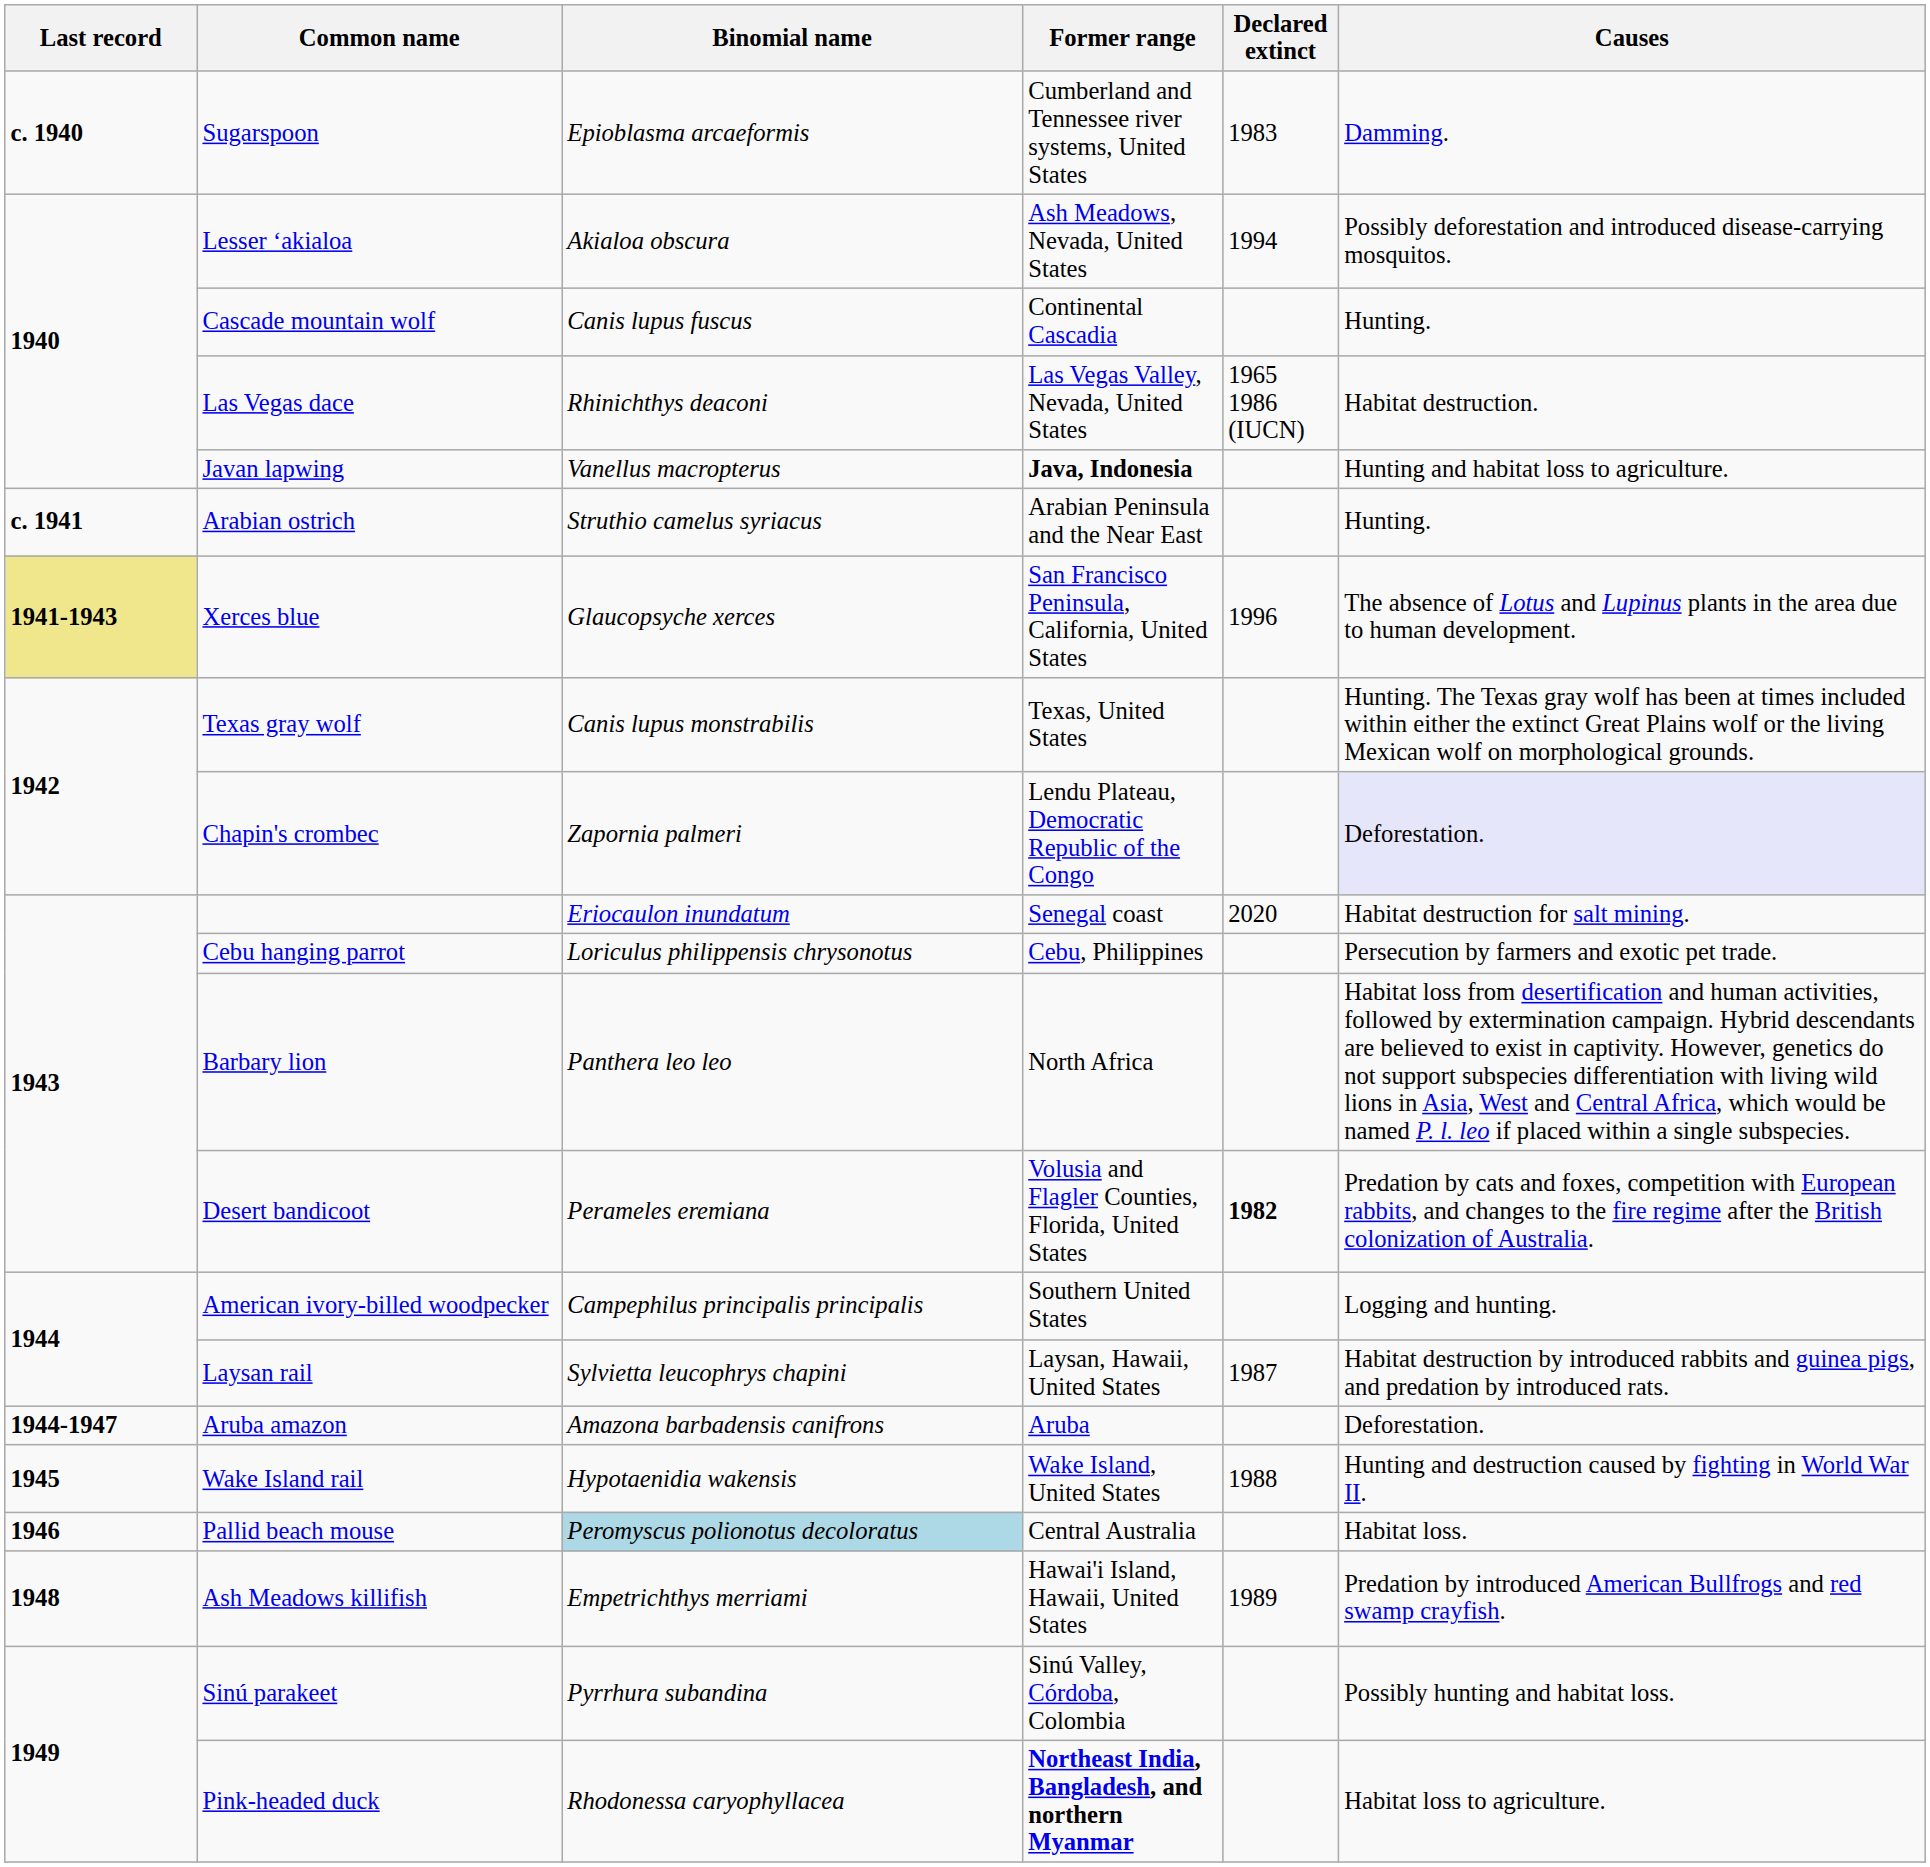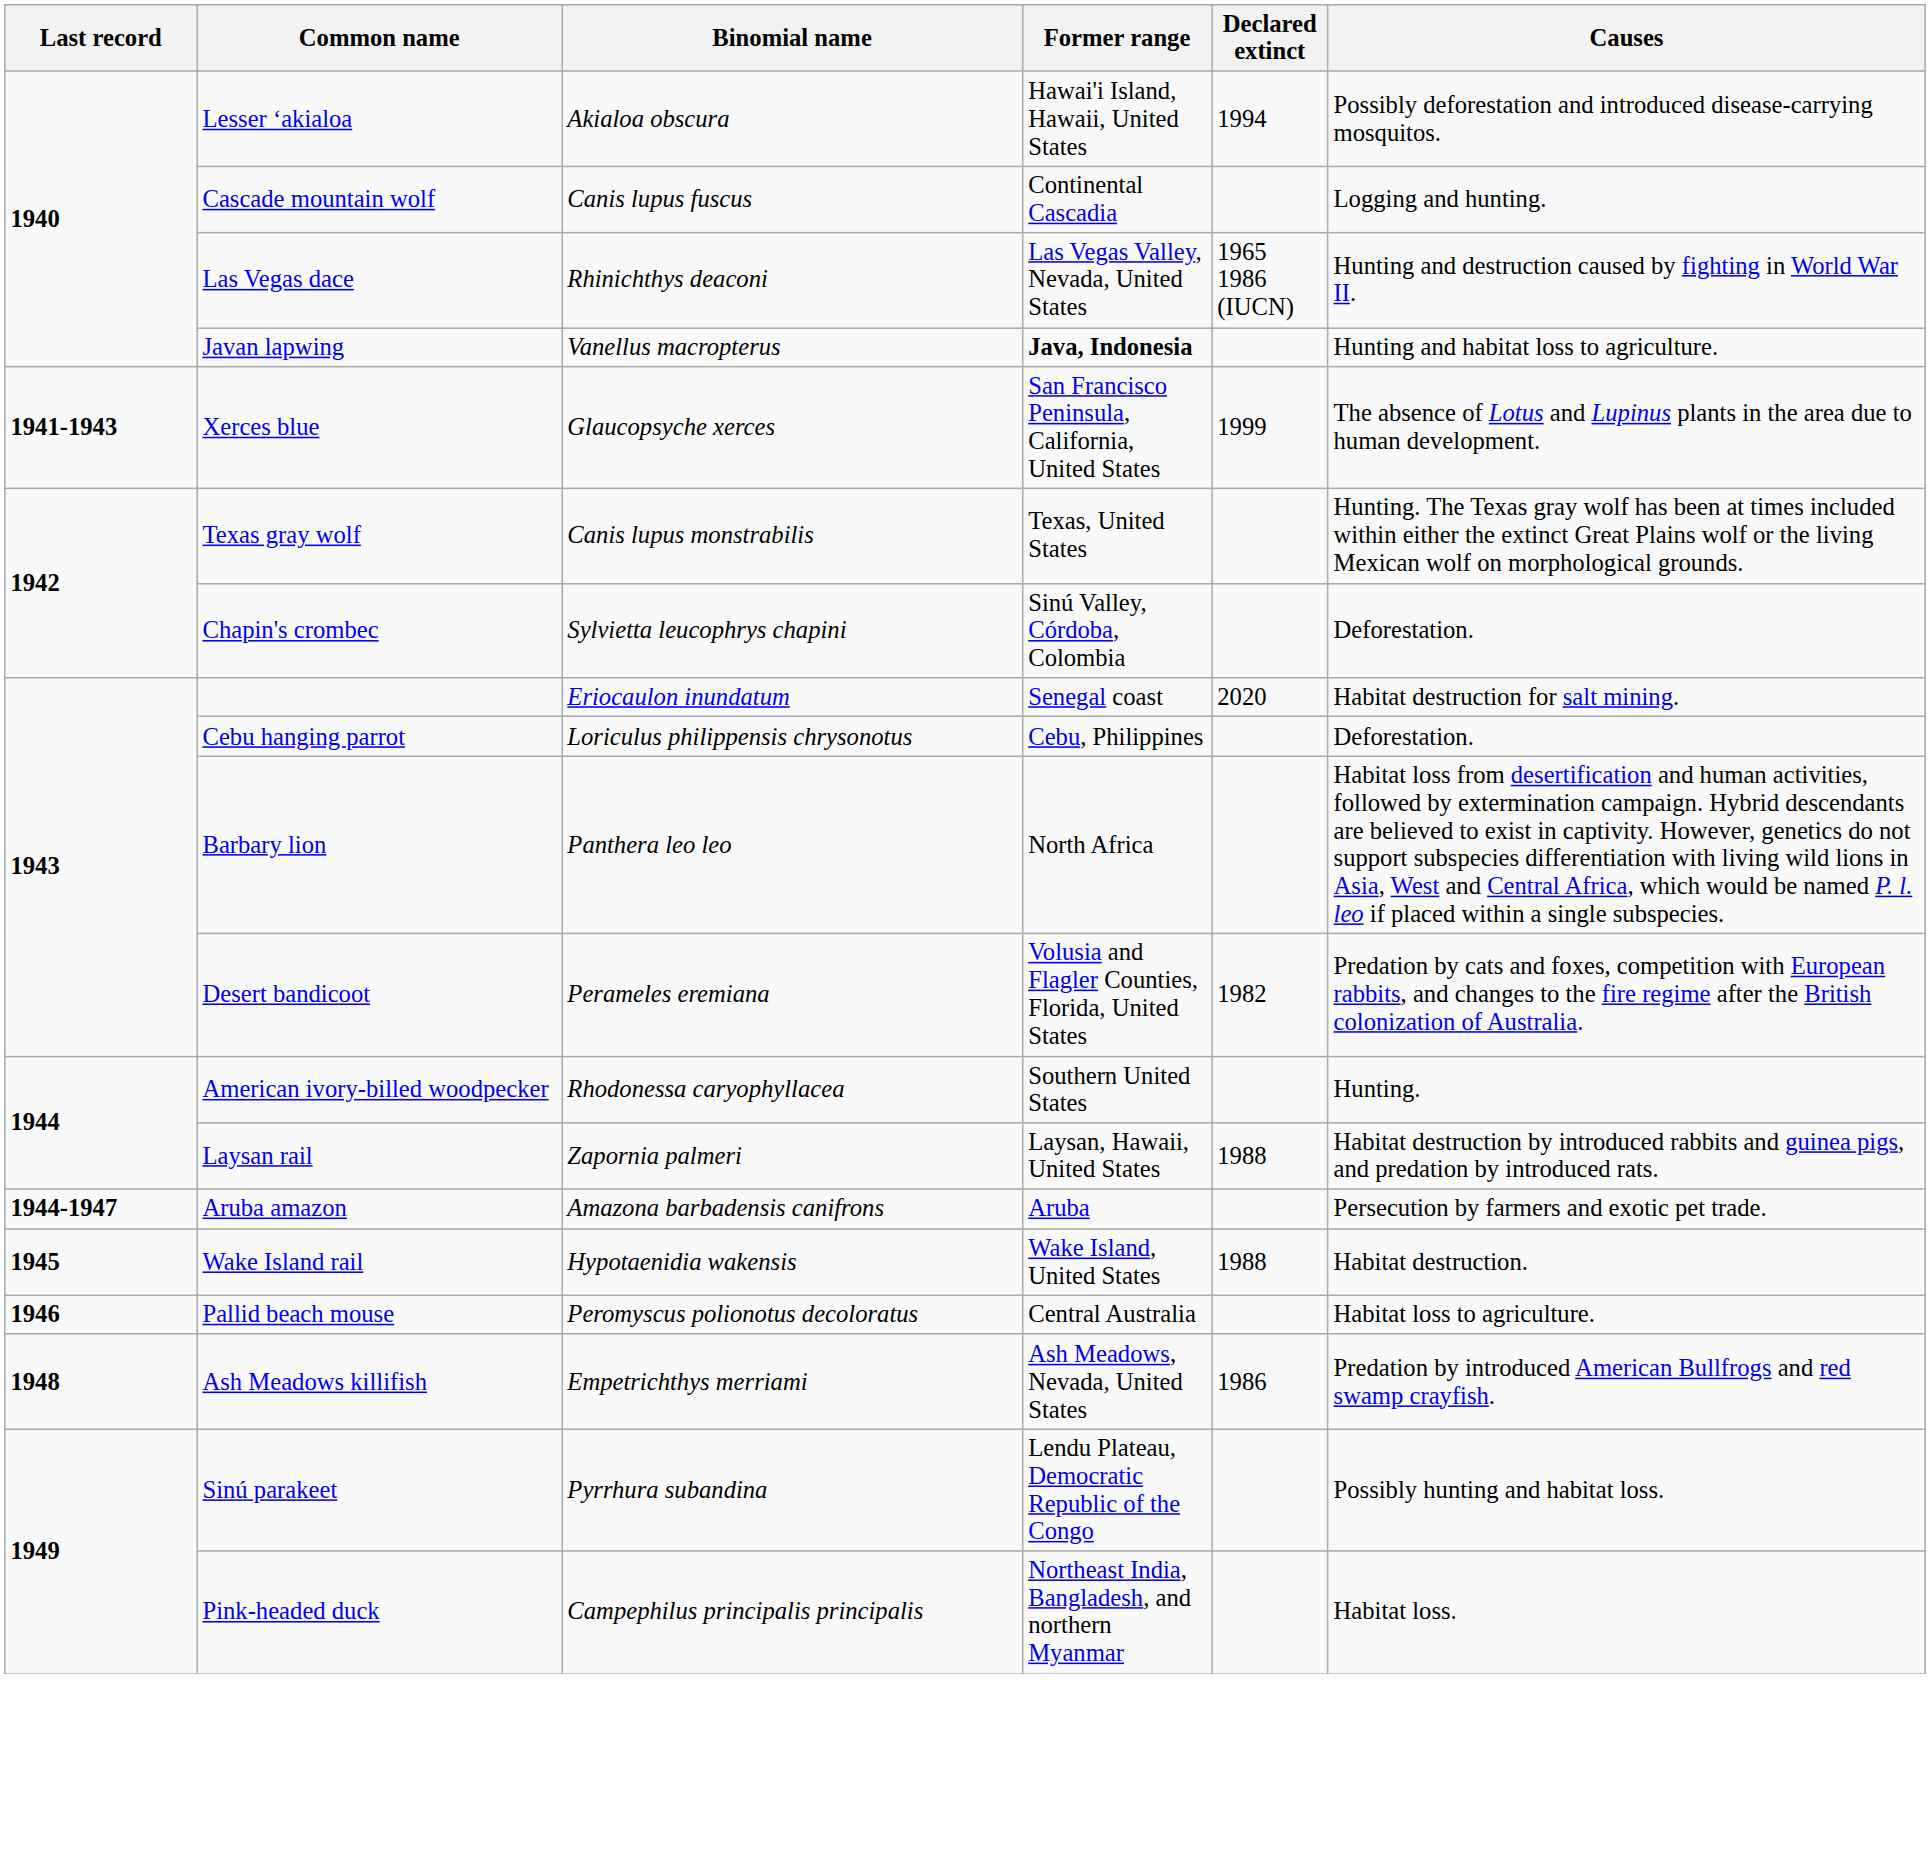 <table class="wikitable sortable">
 <tr>
 <th style="width:10%;">Last record</th>
 <th style="width:19%;">Common name</th>
 <th style="width:24%;">Binomial name</th>
 <th>Former range</th>
 <th>Declared extinct</th>
 <th>Causes</th>
 </tr>
 <tr>
-<td><strong>c. 1940</strong></td>
-<td><a href='#'>Sugarspoon</a></td>
-<td><em>Epioblasma arcaeformis</em></td>
-<td>Cumberland and Tennessee river systems, United States</td>
-<td>1983 </td>
-<td><a href='#'>Damming</a>.</td>
-</tr>
-<tr>
 <td rowspan="4"><strong>1940</strong></td>
 <td><a href='#'>Lesser ʻakialoa</a></td>
 <td><em>Akialoa obscura</em></td>
-<td><a href='#'>Ash Meadows</a>, Nevada, United States</td>
+<td>Hawai'i Island, Hawaii, United States</td>
 <td>1994 </td>
 <td>Possibly deforestation and introduced disease-carrying mosquitos.</td>
 </tr>
 <tr>
 <td><a href='#'>Cascade mountain wolf</a></td>
 <td><em>Canis lupus fuscus</em></td>
 <td>Continental <a href='#'>Cascadia</a></td>
 <td></td>
-<td>Hunting.</td>
+<td>Logging and hunting.</td>
 </tr>
 <tr>
 <td><a href='#'>Las Vegas dace</a></td>
 <td><em>Rhinichthys deaconi</em></td>
 <td><a href='#'>Las Vegas Valley</a>, Nevada, United States</td>
 <td>1965<br>1986 (IUCN)</td>
-<td>Habitat destruction.</td>
+<td>Hunting and destruction caused by <a href='#'>fighting</a> in <a href='#'>World War II</a>.</td>
 </tr>
 <tr>
 <td><a href='#'>Javan lapwing</a></td>
 <td><em>Vanellus macropterus</em></td>
 <td><strong>Java, Indonesia</strong></td>
 <td></td>
 <td>Hunting and habitat loss to agriculture.</td>
 </tr>
 <tr>
-<td><strong>c. 1941</strong></td>
-<td><a href='#'>Arabian ostrich</a></td>
-<td><em>Struthio camelus syriacus</em></td>
-<td>Arabian Peninsula and the Near East</td>
-<td></td>
-<td>Hunting.</td>
-</tr>
-<tr>
-<td style="background: khaki;"><strong>1941-1943</strong></td>
+<td><strong>1941-1943</strong></td>
 <td><a href='#'>Xerces blue</a></td>
 <td><em>Glaucopsyche xerces</em></td>
 <td><a href='#'>San Francisco Peninsula</a>, California, United States</td>
-<td>1996 </td>
+<td>1999 </td>
 <td>The absence of <a href='#'><em>Lotus</em></a> and <em><a href='#'>Lupinus</a></em> plants in the area due to human development.</td>
 </tr>
 <tr>
 <td rowspan="2"><strong>1942</strong></td>
 <td><a href='#'>Texas gray wolf</a></td>
 <td><em>Canis lupus monstrabilis</em></td>
 <td>Texas, United States</td>
 <td></td>
 <td>Hunting. The Texas gray wolf has been at times included within either the extinct Great Plains wolf or the living Mexican wolf on morphological grounds.</td>
 </tr>
 <tr>
 <td><a href='#'>Chapin's crombec</a></td>
-<td><em>Zapornia palmeri</em></td>
-<td>Lendu Plateau, <a href='#'>Democratic Republic of the Congo</a></td>
+<td><em>Sylvietta leucophrys chapini</em></td>
+<td>Sinú Valley, <a href='#'>Córdoba</a>, Colombia</td>
 <td></td>
-<td style="background: lavender;">Deforestation.</td>
+<td>Deforestation.</td>
 </tr>
 <tr>
 <td rowspan="4"><strong>1943</strong></td>
 <td></td>
 <td><em><a href='#'>Eriocaulon inundatum</a></em></td>
 <td><a href='#'>Senegal</a> coast</td>
 <td>2020 </td>
 <td>Habitat destruction for <a href='#'>salt mining</a>.</td>
 </tr>
 <tr>
 <td><a href='#'>Cebu hanging parrot</a></td>
 <td><em>Loriculus philippensis chrysonotus</em></td>
 <td><a href='#'>Cebu</a>, Philippines</td>
 <td></td>
-<td>Persecution by farmers and exotic pet trade.</td>
+<td>Deforestation.</td>
 </tr>
 <tr>
 <td><a href='#'>Barbary lion</a></td>
 <td><em>Panthera leo leo</em></td>
 <td>North Africa</td>
 <td></td>
 <td>Habitat loss from <a href='#'>desertification</a> and human activities, followed by extermination campaign. Hybrid descendants are believed to exist in captivity. However, genetics do not support subspecies differentiation with living wild lions in <a href='#'>Asia</a>, <a href='#'>West</a> and <a href='#'>Central Africa</a>, which would be named <em><a href='#'>P. l. leo</a></em> if placed within a single subspecies.</td>
 </tr>
 <tr>
 <td><a href='#'>Desert bandicoot</a></td>
 <td><em>Perameles eremiana</em></td>
 <td><a href='#'>Volusia</a> and <a href='#'>Flagler</a> Counties, Florida, United States</td>
-<td><strong>1982 </strong></td>
+<td>1982 </td>
 <td>Predation by cats and foxes, competition with <a href='#'>European rabbits</a>, and changes to the <a href='#'>fire regime</a> after the <a href='#'>British colonization of Australia</a>.</td>
 </tr>
 <tr>
 <td rowspan="2"><strong>1944</strong></td>
 <td><a href='#'>American ivory-billed woodpecker</a></td>
-<td><em>Campephilus principalis principalis</em></td>
+<td><em>Rhodonessa caryophyllacea</em></td>
 <td>Southern United States</td>
 <td></td>
-<td>Logging and hunting.</td>
+<td>Hunting.</td>
 </tr>
 <tr>
 <td><a href='#'>Laysan rail</a></td>
-<td><em>Sylvietta leucophrys chapini</em></td>
+<td><em>Zapornia palmeri</em></td>
 <td>Laysan, Hawaii, United States</td>
-<td>1987 </td>
+<td>1988 </td>
 <td>Habitat destruction by introduced rabbits and <a href='#'>guinea pigs</a>, and predation by introduced rats.</td>
 </tr>
 <tr>
 <td><strong>1944-1947</strong></td>
 <td><a href='#'>Aruba amazon</a></td>
 <td><em>Amazona barbadensis canifrons</em></td>
 <td><a href='#'>Aruba</a></td>
 <td></td>
-<td>Deforestation.</td>
+<td>Persecution by farmers and exotic pet trade.</td>
 </tr>
 <tr>
 <td><strong>1945</strong></td>
 <td><a href='#'>Wake Island rail</a></td>
 <td><em>Hypotaenidia wakensis</em></td>
 <td><a href='#'>Wake Island</a>, United States</td>
 <td>1988 </td>
-<td>Hunting and destruction caused by <a href='#'>fighting</a> in <a href='#'>World War II</a>.</td>
+<td>Habitat destruction.</td>
 </tr>
 <tr>
 <td><strong>1946</strong></td>
 <td><a href='#'>Pallid beach mouse</a></td>
-<td style="background: lightblue;"><em>Peromyscus polionotus decoloratus</em></td>
+<td><em>Peromyscus polionotus decoloratus</em></td>
 <td>Central Australia</td>
 <td></td>
-<td>Habitat loss.</td>
+<td>Habitat loss to agriculture.</td>
 </tr>
 <tr>
 <td><strong>1948</strong></td>
 <td><a href='#'>Ash Meadows killifish</a></td>
 <td><em>Empetrichthys merriami</em></td>
-<td>Hawai'i Island, Hawaii, United States</td>
-<td>1989 </td>
+<td><a href='#'>Ash Meadows</a>, Nevada, United States</td>
+<td>1986 </td>
 <td>Predation by introduced <a href='#'>American Bullfrogs</a> and <a href='#'>red swamp crayfish</a>.</td>
 </tr>
 <tr>
 <td rowspan="2"><strong>1949</strong></td>
 <td><a href='#'>Sinú parakeet</a></td>
 <td><em>Pyrrhura subandina</em></td>
-<td>Sinú Valley, <a href='#'>Córdoba</a>, Colombia</td>
+<td>Lendu Plateau, <a href='#'>Democratic Republic of the Congo</a></td>
 <td></td>
 <td>Possibly hunting and habitat loss.</td>
 </tr>
 <tr>
 <td><a href='#'>Pink-headed duck</a></td>
-<td><em>Rhodonessa caryophyllacea</em></td>
-<td><strong><a href='#'>Northeast India</a>, <a href='#'>Bangladesh</a>, and northern <a href='#'>Myanmar</a></strong></td>
+<td><em>Campephilus principalis principalis</em></td>
+<td><a href='#'>Northeast India</a>, <a href='#'>Bangladesh</a>, and northern <a href='#'>Myanmar</a></td>
 <td></td>
-<td>Habitat loss to agriculture.</td>
+<td>Habitat loss.</td>
 </tr>
 </table>
